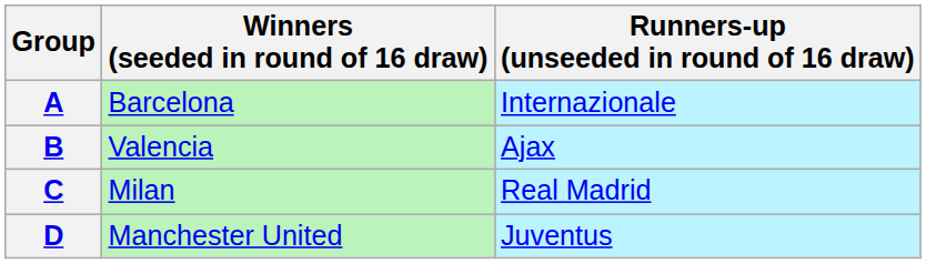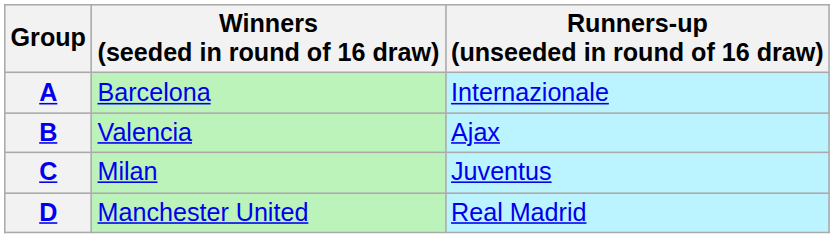 <table class="wikitable" style="white-space:nowrap">
 <tr>
 <th>Group</th>
 <th width=210>Winners<br>(seeded in round of 16 draw)</th>
 <th width=210>Runners-up<br>(unseeded in round of 16 draw)</th>
 </tr>
 <tr>
 <th><a href='#'>A</a></th>
 <td bgcolor=#BBF3BB> <a href='#'>Barcelona</a></td>
 <td bgcolor=#BBF3FF> <a href='#'>Internazionale</a></td>
 </tr>
 <tr>
 <th><a href='#'>B</a></th>
 <td bgcolor=#BBF3BB> <a href='#'>Valencia</a></td>
 <td bgcolor=#BBF3FF> <a href='#'>Ajax</a></td>
 </tr>
 <tr>
 <th><a href='#'>C</a></th>
 <td bgcolor=#BBF3BB> <a href='#'>Milan</a></td>
-<td bgcolor=#BBF3FF> <a href='#'>Real Madrid</a></td>
+<td bgcolor=#BBF3FF> <a href='#'>Juventus</a></td>
 </tr>
 <tr>
 <th><a href='#'>D</a></th>
 <td bgcolor=#BBF3BB> <a href='#'>Manchester United</a></td>
-<td bgcolor=#BBF3FF> <a href='#'>Juventus</a></td>
+<td bgcolor=#BBF3FF> <a href='#'>Real Madrid</a></td>
 </tr>
 </table>
